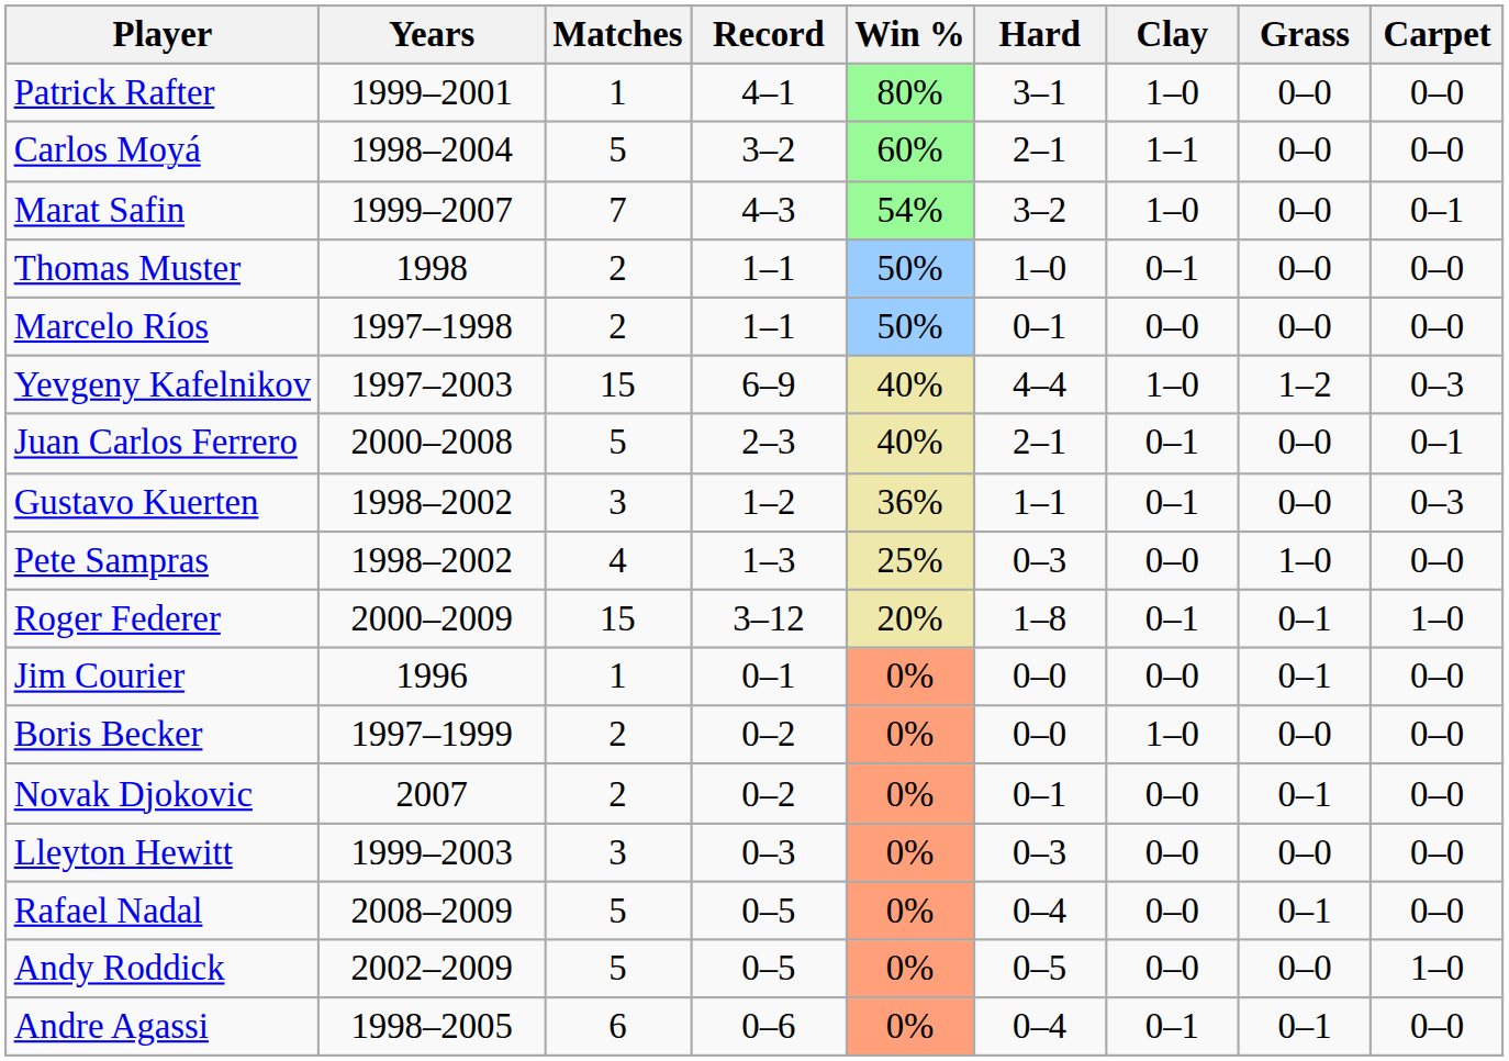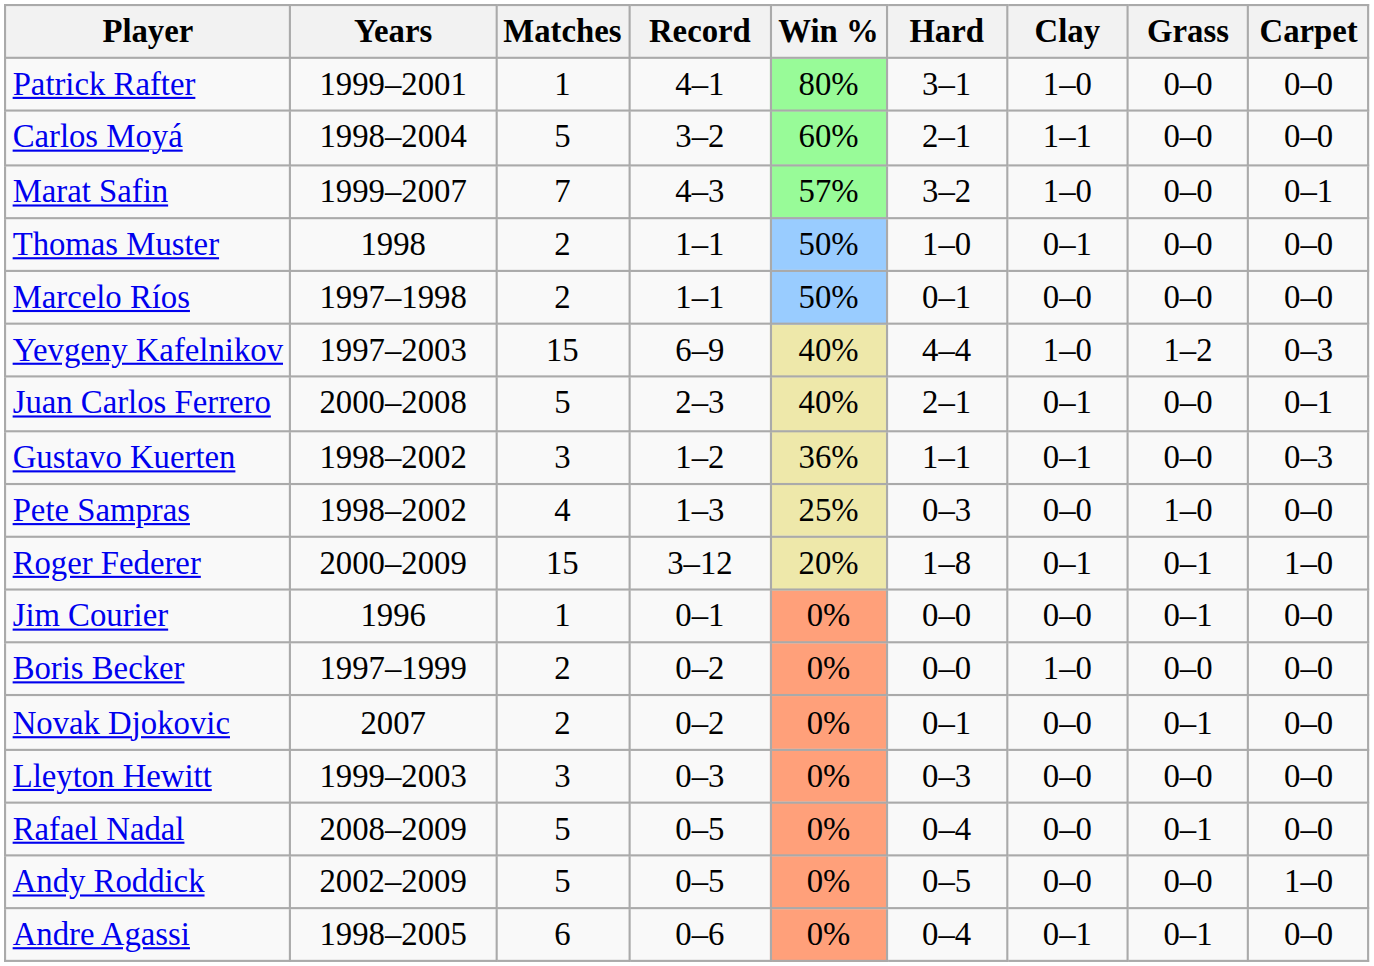 <table class="wikitable sortable" style=font-size:97%;text-align:center>
 <tr>
 <th>Player</th>
 <th width=90>Years</th>
 <th>Matches</th>
 <th width=60 data-sort-type="number">Record</th>
 <th>Win %</th>
 <th width=50 data-sort-type="number">Hard</th>
 <th width=50 data-sort-type="number">Clay</th>
 <th width=50 data-sort-type="number">Grass</th>
 <th width=50 data-sort-type="number">Carpet</th>
 </tr>
 <tr>
 <td align=left> <a href='#'>Patrick Rafter</a></td>
 <td>1999–2001</td>
 <td>1</td>
 <td>4–1</td>
 <td bgcolor=98fb98>80%</td>
 <td>3–1</td>
 <td>1–0</td>
 <td>0–0</td>
 <td>0–0</td>
 </tr>
 <tr>
 <td align=left> <a href='#'>Carlos Moyá</a></td>
 <td>1998–2004</td>
 <td>5</td>
 <td>3–2</td>
 <td bgcolor=98fb98>60%</td>
 <td>2–1</td>
 <td>1–1</td>
 <td>0–0</td>
 <td>0–0</td>
 </tr>
 <tr>
 <td align=left> <a href='#'>Marat Safin</a></td>
 <td>1999–2007</td>
 <td>7</td>
 <td>4–3</td>
-<td bgcolor=98fb98>54%</td>
+<td bgcolor=98fb98>57%</td>
 <td>3–2</td>
 <td>1–0</td>
 <td>0–0</td>
 <td>0–1</td>
 </tr>
 <tr>
 <td align=left> <a href='#'>Thomas Muster</a></td>
 <td>1998</td>
 <td>2</td>
 <td>1–1</td>
 <td bgcolor=99ccff>50%</td>
 <td>1–0</td>
 <td>0–1</td>
 <td>0–0</td>
 <td>0–0</td>
 </tr>
 <tr>
 <td align=left> <a href='#'>Marcelo Ríos</a></td>
 <td>1997–1998</td>
 <td>2</td>
 <td>1–1</td>
 <td bgcolor=99ccff>50%</td>
 <td>0–1</td>
 <td>0–0</td>
 <td>0–0</td>
 <td>0–0</td>
 </tr>
 <tr>
 <td align=left> <a href='#'>Yevgeny Kafelnikov</a></td>
 <td>1997–2003</td>
 <td>15</td>
 <td>6–9</td>
 <td bgcolor=eee8aa>40%</td>
 <td>4–4</td>
 <td>1–0</td>
 <td>1–2</td>
 <td>0–3</td>
 </tr>
 <tr>
 <td align=left> <a href='#'>Juan Carlos Ferrero</a></td>
 <td>2000–2008</td>
 <td>5</td>
 <td>2–3</td>
 <td bgcolor=eee8aa>40%</td>
 <td>2–1</td>
 <td>0–1</td>
 <td>0–0</td>
 <td>0–1</td>
 </tr>
 <tr>
 <td align=left> <a href='#'>Gustavo Kuerten</a></td>
 <td>1998–2002</td>
 <td>3</td>
 <td>1–2</td>
 <td bgcolor=eee8aa>36%</td>
 <td>1–1</td>
 <td>0–1</td>
 <td>0–0</td>
 <td>0–3</td>
 </tr>
 <tr>
 <td align=left> <a href='#'>Pete Sampras</a></td>
 <td>1998–2002</td>
 <td>4</td>
 <td>1–3</td>
 <td bgcolor=eee8aa>25%</td>
 <td>0–3</td>
 <td>0–0</td>
 <td>1–0</td>
 <td>0–0</td>
 </tr>
 <tr>
 <td align=left> <a href='#'>Roger Federer</a></td>
 <td>2000–2009</td>
 <td>15</td>
 <td>3–12</td>
 <td bgcolor=eee8aa>20%</td>
 <td>1–8</td>
 <td>0–1</td>
 <td>0–1</td>
 <td>1–0</td>
 </tr>
 <tr>
 <td align=left> <a href='#'>Jim Courier</a></td>
 <td>1996</td>
 <td>1</td>
 <td>0–1</td>
 <td bgcolor=ffa07a>0%</td>
 <td>0–0</td>
 <td>0–0</td>
 <td>0–1</td>
 <td>0–0</td>
 </tr>
 <tr>
 <td align=left> <a href='#'>Boris Becker</a></td>
 <td>1997–1999</td>
 <td>2</td>
 <td>0–2</td>
 <td bgcolor=ffa07a>0%</td>
 <td>0–0</td>
 <td>1–0</td>
 <td>0–0</td>
 <td>0–0</td>
 </tr>
 <tr>
 <td align=left> <a href='#'>Novak Djokovic</a></td>
 <td>2007</td>
 <td>2</td>
 <td>0–2</td>
 <td bgcolor=ffa07a>0%</td>
 <td>0–1</td>
 <td>0–0</td>
 <td>0–1</td>
 <td>0–0</td>
 </tr>
 <tr>
 <td align=left> <a href='#'>Lleyton Hewitt</a></td>
 <td>1999–2003</td>
 <td>3</td>
 <td>0–3</td>
 <td bgcolor=ffa07a>0%</td>
 <td>0–3</td>
 <td>0–0</td>
 <td>0–0</td>
 <td>0–0</td>
 </tr>
 <tr>
 <td align=left> <a href='#'>Rafael Nadal</a></td>
 <td>2008–2009</td>
 <td>5</td>
 <td>0–5</td>
 <td bgcolor=ffa07a>0%</td>
 <td>0–4</td>
 <td>0–0</td>
 <td>0–1</td>
 <td>0–0</td>
 </tr>
 <tr>
 <td align=left> <a href='#'>Andy Roddick</a></td>
 <td>2002–2009</td>
 <td>5</td>
 <td>0–5</td>
 <td bgcolor=ffa07a>0%</td>
 <td>0–5</td>
 <td>0–0</td>
 <td>0–0</td>
 <td>1–0</td>
 </tr>
 <tr>
 <td align=left> <a href='#'>Andre Agassi</a></td>
 <td>1998–2005</td>
 <td>6</td>
 <td>0–6</td>
 <td bgcolor=ffa07a>0%</td>
 <td>0–4</td>
 <td>0–1</td>
 <td>0–1</td>
 <td>0–0</td>
 </tr>
 </table>
